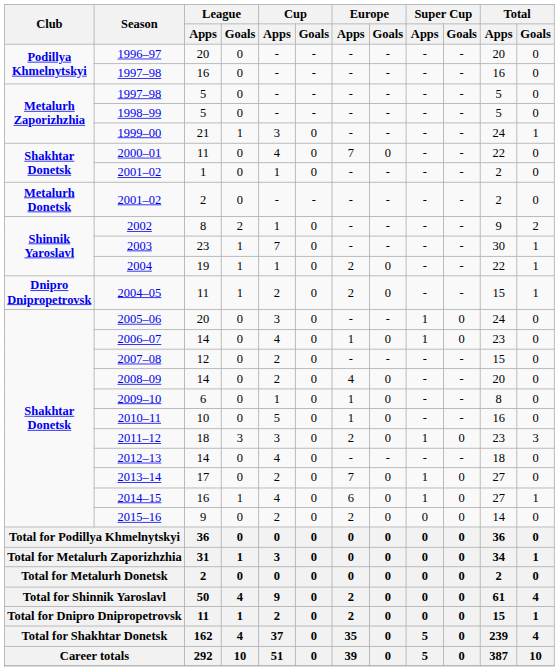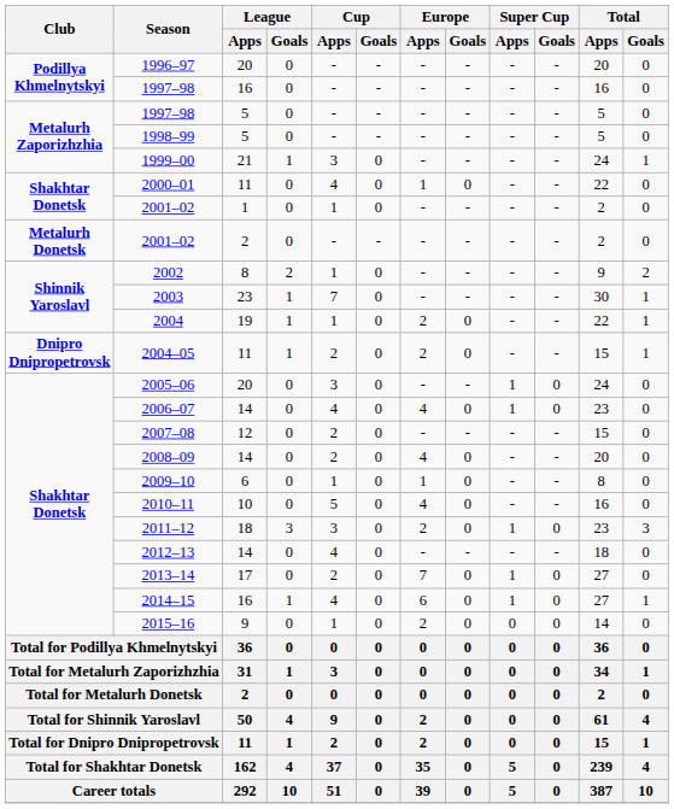 <table class="wikitable" style="font-size:100%; text-align: center;">
 <tr>
 <th rowspan="2" width="100">Club</th>
 <th rowspan="2">Season</th>
 <th colspan="2">League</th>
 <th colspan="2">Cup</th>
 <th colspan="2">Europe</th>
 <th colspan="2">Super Cup</th>
 <th colspan="2">Total</th>
 </tr>
 <tr>
 <th width="40">Apps</th>
 <th width="40">Goals</th>
 <th width="40">Apps</th>
 <th width="40">Goals</th>
 <th width="40">Apps</th>
 <th width="40">Goals</th>
 <th width="40">Apps</th>
 <th width="40">Goals</th>
 <th width="40">Apps</th>
 <th width="40">Goals</th>
 </tr>
 <tr>
 <td rowspan="2"><strong><a href='#'>Podillya Khmelnytskyi</a></strong></td>
 <td><a href='#'>1996–97</a></td>
 <td>20</td>
 <td>0</td>
 <td>-</td>
 <td>-</td>
 <td>-</td>
 <td>-</td>
 <td>-</td>
 <td>-</td>
 <td>20</td>
 <td>0</td>
 </tr>
 <tr>
 <td><a href='#'>1997–98</a></td>
 <td>16</td>
 <td>0</td>
 <td>-</td>
 <td>-</td>
 <td>-</td>
 <td>-</td>
 <td>-</td>
 <td>-</td>
 <td>16</td>
 <td>0</td>
 </tr>
 <tr>
 <td rowspan="3"><strong><a href='#'>Metalurh Zaporizhzhia</a></strong></td>
 <td><a href='#'>1997–98</a></td>
 <td>5</td>
 <td>0</td>
 <td>-</td>
 <td>-</td>
 <td>-</td>
 <td>-</td>
 <td>-</td>
 <td>-</td>
 <td>5</td>
 <td>0</td>
 </tr>
 <tr>
 <td><a href='#'>1998–99</a></td>
 <td>5</td>
 <td>0</td>
 <td>-</td>
 <td>-</td>
 <td>-</td>
 <td>-</td>
 <td>-</td>
 <td>-</td>
 <td>5</td>
 <td>0</td>
 </tr>
 <tr>
 <td><a href='#'>1999–00</a></td>
 <td>21</td>
 <td>1</td>
 <td>3</td>
 <td>0</td>
 <td>-</td>
 <td>-</td>
 <td>-</td>
 <td>-</td>
 <td>24</td>
 <td>1</td>
 </tr>
 <tr>
 <td rowspan="2"><strong><a href='#'>Shakhtar Donetsk</a></strong></td>
 <td><a href='#'>2000–01</a></td>
 <td>11</td>
 <td>0</td>
 <td>4</td>
 <td>0</td>
-<td>7</td>
+<td>1</td>
 <td>0</td>
 <td>-</td>
 <td>-</td>
 <td>22</td>
 <td>0</td>
 </tr>
 <tr>
 <td><a href='#'>2001–02</a></td>
 <td>1</td>
 <td>0</td>
 <td>1</td>
 <td>0</td>
 <td>-</td>
 <td>-</td>
 <td>-</td>
 <td>-</td>
 <td>2</td>
 <td>0</td>
 </tr>
 <tr>
 <td><strong><a href='#'>Metalurh Donetsk</a></strong></td>
 <td><a href='#'>2001–02</a></td>
 <td>2</td>
 <td>0</td>
 <td>-</td>
 <td>-</td>
 <td>-</td>
 <td>-</td>
 <td>-</td>
 <td>-</td>
 <td>2</td>
 <td>0</td>
 </tr>
 <tr>
 <td rowspan="3"><strong><a href='#'>Shinnik Yaroslavl</a></strong></td>
 <td><a href='#'>2002</a></td>
 <td>8</td>
 <td>2</td>
 <td>1</td>
 <td>0</td>
 <td>-</td>
 <td>-</td>
 <td>-</td>
 <td>-</td>
 <td>9</td>
 <td>2</td>
 </tr>
 <tr>
 <td><a href='#'>2003</a></td>
 <td>23</td>
 <td>1</td>
 <td>7</td>
 <td>0</td>
 <td>-</td>
 <td>-</td>
 <td>-</td>
 <td>-</td>
 <td>30</td>
 <td>1</td>
 </tr>
 <tr>
 <td><a href='#'>2004</a></td>
 <td>19</td>
 <td>1</td>
 <td>1</td>
 <td>0</td>
 <td>2</td>
 <td>0</td>
 <td>-</td>
 <td>-</td>
 <td>22</td>
 <td>1</td>
 </tr>
 <tr>
 <td rowspan="1"><strong><a href='#'>Dnipro Dnipropetrovsk</a></strong></td>
 <td><a href='#'>2004–05</a></td>
 <td>11</td>
 <td>1</td>
 <td>2</td>
 <td>0</td>
 <td>2</td>
 <td>0</td>
 <td>-</td>
 <td>-</td>
 <td>15</td>
 <td>1</td>
 </tr>
 <tr>
 <td rowspan="11"><strong><a href='#'>Shakhtar Donetsk</a></strong></td>
 <td><a href='#'>2005–06</a></td>
 <td>20</td>
 <td>0</td>
 <td>3</td>
 <td>0</td>
 <td>-</td>
 <td>-</td>
 <td>1</td>
 <td>0</td>
 <td>24</td>
 <td>0</td>
 </tr>
 <tr>
 <td><a href='#'>2006–07</a></td>
 <td>14</td>
 <td>0</td>
 <td>4</td>
 <td>0</td>
-<td>1</td>
+<td>4</td>
 <td>0</td>
 <td>1</td>
 <td>0</td>
 <td>23</td>
 <td>0</td>
 </tr>
 <tr>
 <td><a href='#'>2007–08</a></td>
 <td>12</td>
 <td>0</td>
 <td>2</td>
 <td>0</td>
 <td>-</td>
 <td>-</td>
 <td>-</td>
 <td>-</td>
 <td>15</td>
 <td>0</td>
 </tr>
 <tr>
 <td><a href='#'>2008–09</a></td>
 <td>14</td>
 <td>0</td>
 <td>2</td>
 <td>0</td>
 <td>4</td>
 <td>0</td>
 <td>-</td>
 <td>-</td>
 <td>20</td>
 <td>0</td>
 </tr>
 <tr>
 <td><a href='#'>2009–10</a></td>
 <td>6</td>
 <td>0</td>
 <td>1</td>
 <td>0</td>
 <td>1</td>
 <td>0</td>
 <td>-</td>
 <td>-</td>
 <td>8</td>
 <td>0</td>
 </tr>
 <tr>
 <td><a href='#'>2010–11</a></td>
 <td>10</td>
 <td>0</td>
 <td>5</td>
 <td>0</td>
-<td>1</td>
+<td>4</td>
 <td>0</td>
 <td>-</td>
 <td>-</td>
 <td>16</td>
 <td>0</td>
 </tr>
 <tr>
 <td><a href='#'>2011–12</a></td>
 <td>18</td>
 <td>3</td>
 <td>3</td>
 <td>0</td>
 <td>2</td>
 <td>0</td>
 <td>1</td>
 <td>0</td>
 <td>23</td>
 <td>3</td>
 </tr>
 <tr>
 <td><a href='#'>2012–13</a></td>
 <td>14</td>
 <td>0</td>
 <td>4</td>
 <td>0</td>
 <td>-</td>
 <td>-</td>
 <td>-</td>
 <td>-</td>
 <td>18</td>
 <td>0</td>
 </tr>
 <tr>
 <td><a href='#'>2013–14</a></td>
 <td>17</td>
 <td>0</td>
 <td>2</td>
 <td>0</td>
 <td>7</td>
 <td>0</td>
 <td>1</td>
 <td>0</td>
 <td>27</td>
 <td>0</td>
 </tr>
 <tr>
 <td><a href='#'>2014–15</a></td>
 <td>16</td>
 <td>1</td>
 <td>4</td>
 <td>0</td>
 <td>6</td>
 <td>0</td>
 <td>1</td>
 <td>0</td>
 <td>27</td>
 <td>1</td>
 </tr>
 <tr>
 <td><a href='#'>2015–16</a></td>
 <td>9</td>
 <td>0</td>
-<td>2</td>
+<td>1</td>
 <td>0</td>
 <td>2</td>
 <td>0</td>
 <td>0</td>
 <td>0</td>
 <td>14</td>
 <td>0</td>
 </tr>
 <tr>
 <th colspan="2">Total for Podillya Khmelnytskyi</th>
 <th>36</th>
 <th>0</th>
 <th>0</th>
 <th>0</th>
 <th>0</th>
 <th>0</th>
 <th>0</th>
 <th>0</th>
 <th>36</th>
 <th>0</th>
 </tr>
 <tr>
 <th colspan="2">Total for Metalurh Zaporizhzhia</th>
 <th>31</th>
 <th>1</th>
 <th>3</th>
 <th>0</th>
 <th>0</th>
 <th>0</th>
 <th>0</th>
 <th>0</th>
 <th>34</th>
 <th>1</th>
 </tr>
 <tr>
 <th colspan="2">Total for Metalurh Donetsk</th>
 <th>2</th>
 <th>0</th>
 <th>0</th>
 <th>0</th>
 <th>0</th>
 <th>0</th>
 <th>0</th>
 <th>0</th>
 <th>2</th>
 <th>0</th>
 </tr>
 <tr>
 <th colspan="2">Total for Shinnik Yaroslavl</th>
 <th>50</th>
 <th>4</th>
 <th>9</th>
 <th>0</th>
 <th>2</th>
 <th>0</th>
 <th>0</th>
 <th>0</th>
 <th>61</th>
 <th>4</th>
 </tr>
 <tr>
 <th colspan="2">Total for Dnipro Dnipropetrovsk</th>
 <th>11</th>
 <th>1</th>
 <th>2</th>
 <th>0</th>
 <th>2</th>
 <th>0</th>
 <th>0</th>
 <th>0</th>
 <th>15</th>
 <th>1</th>
 </tr>
 <tr>
 <th colspan="2">Total for Shakhtar Donetsk</th>
 <th>162</th>
 <th>4</th>
 <th>37</th>
 <th>0</th>
 <th>35</th>
 <th>0</th>
 <th>5</th>
 <th>0</th>
 <th>239</th>
 <th>4</th>
 </tr>
 <tr>
 <th colspan="2">Career totals</th>
 <th>292</th>
 <th>10</th>
 <th>51</th>
 <th>0</th>
 <th>39</th>
 <th>0</th>
 <th>5</th>
 <th>0</th>
 <th>387</th>
 <th>10</th>
 </tr>
 <tr>
 </tr>
 </table>
